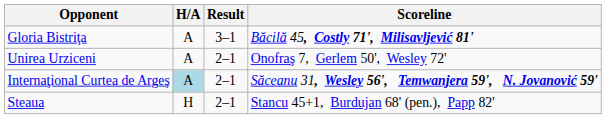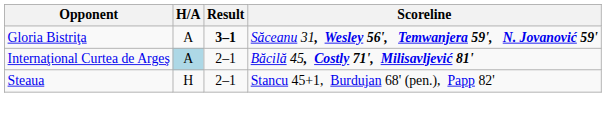 <table class="wikitable">
 <tr>
 <th>Opponent</th>
 <th>H/A</th>
 <th>Result</th>
 <th>Scoreline</th>
 </tr>
 <tr>
 <td><a href='#'>Gloria Bistriţa</a></td>
 <td align=center>A</td>
-<td align=center>3–1</td>
-<td><em><a href='#'>Băcilă</a> 45<strong>,  <a href='#'>Costly</a> 71',  <a href='#'>Milisavljević</a> 81'</td>
-</tr>
-<tr>
-<td><a href='#'>Unirea Urziceni</a></td>
-<td align=center>A</td>
-<td align=center>2–1</td>
-<td></em><a href='#'>Onofraş</a> 7</strong>,  <a href='#'>Gerlem</a> 50',  <a href='#'>Wesley</a> 72'</td>
+<td align=center><strong>3–1</strong></td>
+<td><em><a href='#'>Săceanu</a> 31<strong>,  <a href='#'>Wesley</a> 56',   <a href='#'>Temwanjera</a> 59',   <a href='#'>N. Jovanović</a> 59'</td>
 </tr>
 <tr>
 <td><a href='#'>Internaţional Curtea de Argeş</a></td>
 <td align=center style="background: lightblue;">A</td>
 <td align=center>2–1</td>
-<td><em><a href='#'>Săceanu</a> 31<strong>,  <a href='#'>Wesley</a> 56',   <a href='#'>Temwanjera</a> 59',   <a href='#'>N. Jovanović</a> 59'</td>
+<td><em><a href='#'>Băcilă</a> 45<strong>,  <a href='#'>Costly</a> 71',  <a href='#'>Milisavljević</a> 81'</td>
 </tr>
 <tr>
 <td><a href='#'>Steaua</a></td>
 <td align=center>H</td>
 <td align=center>2–1</td>
 <td></em><a href='#'>Stancu</a> 45+1</strong>,  <a href='#'>Burdujan</a> 68' (pen.),  <a href='#'>Papp</a> 82'</td>
 </tr>
 </table>
